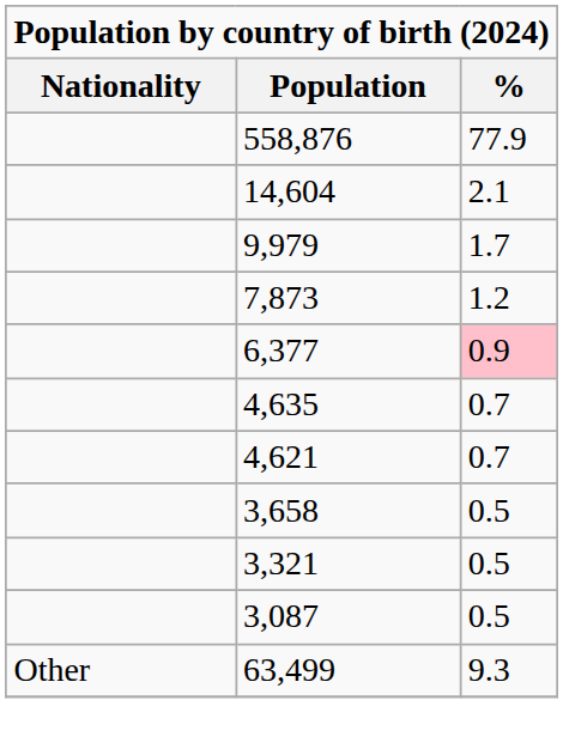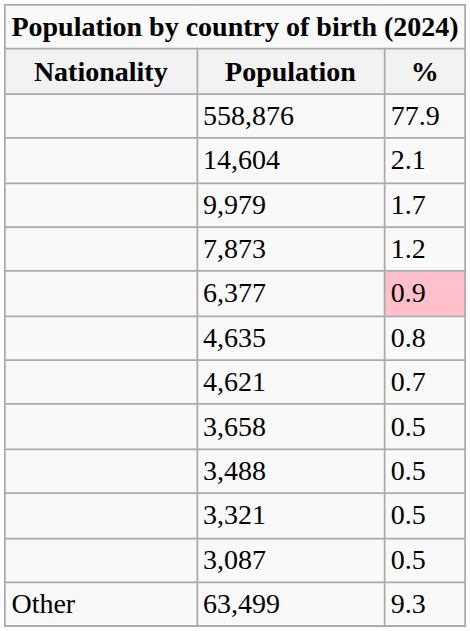 <table class="wikitable" style="float:right;">
 <tr>
 <td colspan="3"><strong>Population by country of birth (2024)</strong></td>
 </tr>
 <tr \>
 <th>Nationality</th>
 <th>Population</th>
 <th>%</th>
 </tr>
 <tr>
 <td></td>
 <td>558,876</td>
 <td>77.9</td>
 </tr>
 <tr>
 <td></td>
 <td>14,604</td>
 <td>2.1</td>
 </tr>
 <tr>
 <td></td>
 <td>9,979</td>
 <td>1.7</td>
 </tr>
 <tr>
 <td></td>
 <td>7,873</td>
 <td>1.2</td>
 </tr>
 <tr>
 <td></td>
 <td>6,377</td>
 <td style="background: pink;">0.9</td>
 </tr>
 <tr>
 <td></td>
 <td>4,635</td>
-<td>0.7</td>
+<td>0.8</td>
 </tr>
 <tr>
 <td></td>
 <td>4,621</td>
 <td>0.7</td>
 </tr>
 <tr>
 <td></td>
 <td>3,658</td>
+<td>0.5</td>
+</tr>
+<tr>
+<td></td>
+<td>3,488</td>
 <td>0.5</td>
 </tr>
 <tr>
 <td></td>
 <td>3,321</td>
 <td>0.5</td>
 </tr>
 <tr>
 <td></td>
 <td>3,087</td>
 <td>0.5</td>
 </tr>
 <tr>
 <td>Other</td>
 <td>63,499</td>
 <td>9.3</td>
 </tr>
 <tr>
 </tr>
 </table>
